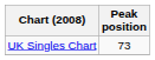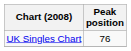 <table class="wikitable">
 <tr>
 <th align="left">Chart (2008)</th>
 <th align="left">Peak<br>position</th>
 </tr>
 <tr>
 <td align="left"><a href='#'>UK Singles Chart</a></td>
-<td align="center">73</td>
+<td align="center">76</td>
 </tr>
 <tr>
 </tr>
 </table>
